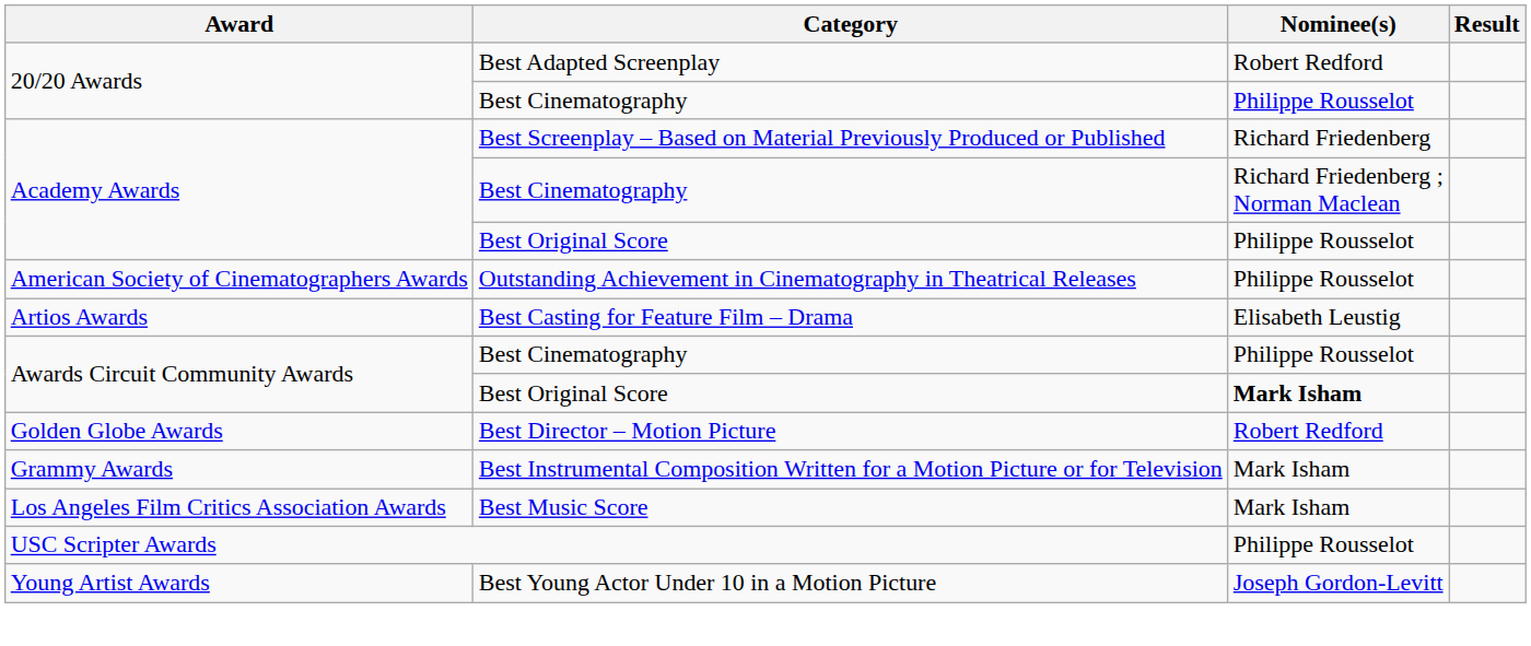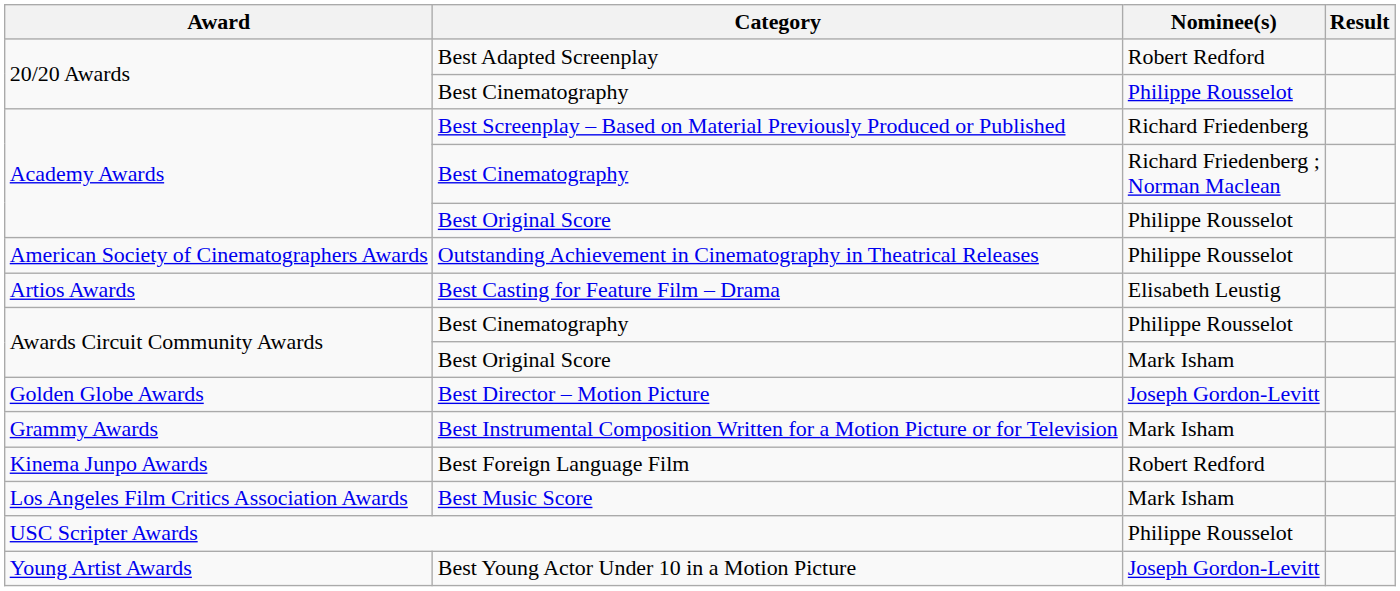 <table class="wikitable plainrowheaders">
 <tr>
 <th>Award</th>
 <th>Category</th>
 <th>Nominee(s)</th>
 <th>Result</th>
 </tr>
 <tr>
 <td rowspan="2">20/20 Awards</td>
 <td>Best Adapted Screenplay</td>
 <td>Robert Redford</td>
 <td></td>
 </tr>
 <tr>
 <td>Best Cinematography</td>
 <td><a href='#'>Philippe Rousselot</a></td>
 <td></td>
 </tr>
 <tr>
 <td rowspan="3"><a href='#'>Academy Awards</a></td>
 <td><a href='#'>Best Screenplay – Based on Material Previously Produced or Published</a></td>
 <td>Richard Friedenberg</td>
 <td></td>
 </tr>
 <tr>
 <td><a href='#'>Best Cinematography</a></td>
 <td>Richard Friedenberg ; <br> <a href='#'>Norman Maclean</a> </td>
 <td></td>
 </tr>
 <tr>
 <td><a href='#'>Best Original Score</a></td>
 <td>Philippe Rousselot</td>
 <td></td>
 </tr>
 <tr>
 <td><a href='#'>American Society of Cinematographers Awards</a></td>
 <td><a href='#'>Outstanding Achievement in Cinematography in Theatrical Releases</a></td>
 <td>Philippe Rousselot</td>
 <td></td>
 </tr>
 <tr>
 <td><a href='#'>Artios Awards</a></td>
 <td><a href='#'>Best Casting for Feature Film – Drama</a></td>
 <td>Elisabeth Leustig</td>
 <td></td>
 </tr>
 <tr>
 <td rowspan="2">Awards Circuit Community Awards</td>
 <td>Best Cinematography</td>
 <td>Philippe Rousselot</td>
 <td></td>
 </tr>
 <tr>
 <td>Best Original Score</td>
-<td><strong>Mark Isham</strong></td>
+<td>Mark Isham</td>
 <td></td>
 </tr>
 <tr>
 <td><a href='#'>Golden Globe Awards</a></td>
 <td><a href='#'>Best Director – Motion Picture</a></td>
-<td><a href='#'>Robert Redford</a></td>
+<td><a href='#'>Joseph Gordon-Levitt</a></td>
 <td></td>
 </tr>
 <tr>
 <td><a href='#'>Grammy Awards</a></td>
 <td><a href='#'>Best Instrumental Composition Written for a Motion Picture or for Television</a></td>
 <td>Mark Isham</td>
+<td></td>
+</tr>
+<tr>
+<td><a href='#'>Kinema Junpo Awards</a></td>
+<td>Best Foreign Language Film</td>
+<td>Robert Redford</td>
 <td></td>
 </tr>
 <tr>
 <td><a href='#'>Los Angeles Film Critics Association Awards</a></td>
 <td><a href='#'>Best Music Score</a></td>
 <td>Mark Isham</td>
 <td></td>
 </tr>
 <tr>
 <td colspan="2"><a href='#'>USC Scripter Awards</a></td>
 <td>Philippe Rousselot</td>
 <td></td>
 </tr>
 <tr>
 <td><a href='#'>Young Artist Awards</a></td>
 <td>Best Young Actor Under 10 in a Motion Picture</td>
 <td><a href='#'>Joseph Gordon-Levitt</a></td>
 <td></td>
 </tr>
 </table>
